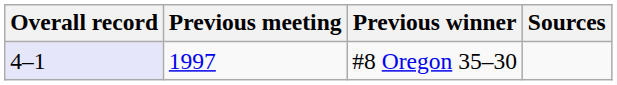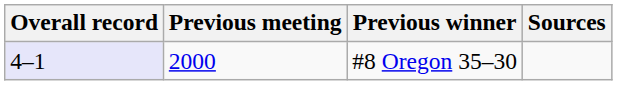 <table class="wikitable">
 <tr>
 <th>Overall record</th>
 <th>Previous meeting</th>
 <th>Previous winner</th>
 <th>Sources</th>
 </tr>
 <tr>
 <td style="background: lavender;">4–1</td>
-<td><a href='#'>1997</a></td>
+<td><a href='#'>2000</a></td>
 <td>#8 <a href='#'>Oregon</a> 35–30</td>
 <td></td>
 </tr>
 </table>
